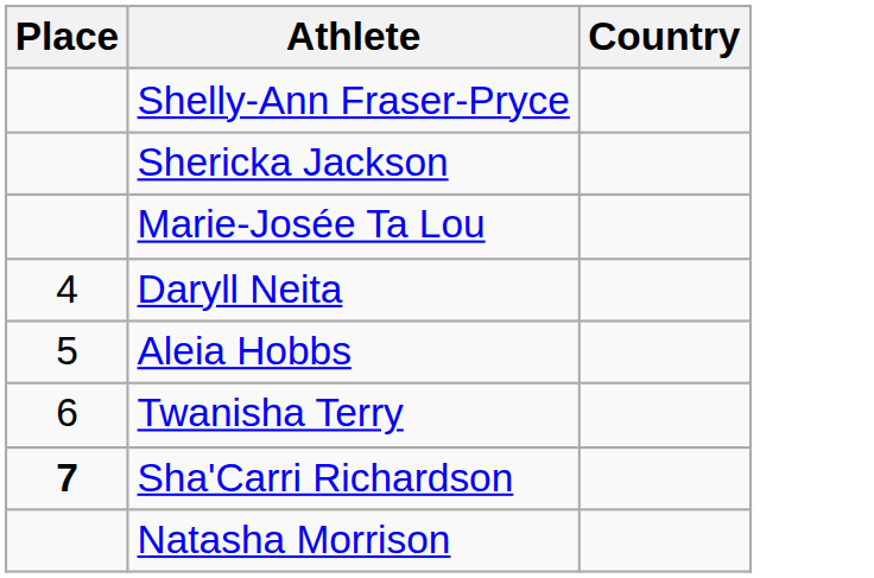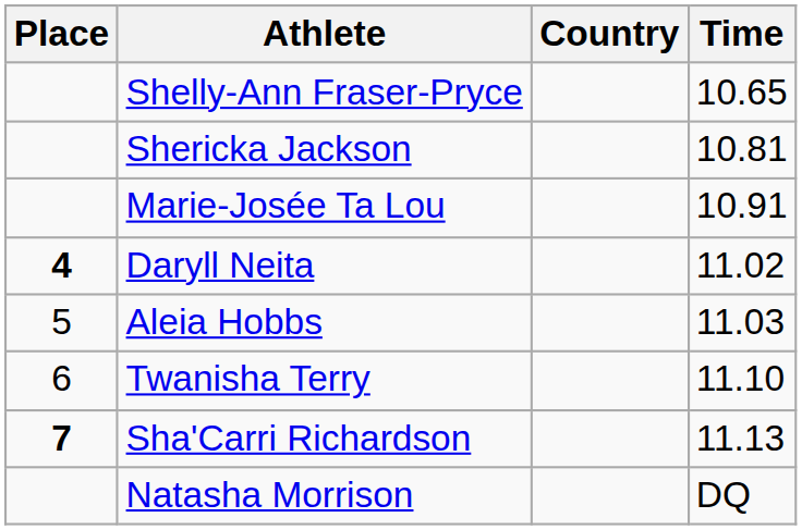 <table class="wikitable">
 <tr>
 <th>Place</th>
 <th>Athlete</th>
 <th>Country</th>
+<th>Time</th>
 </tr>
 <tr>
 <td align=center></td>
 <td><a href='#'>Shelly-Ann Fraser-Pryce</a></td>
 <td></td>
+<td>10.65</td>
 </tr>
 <tr>
 <td align=center></td>
 <td><a href='#'>Shericka Jackson</a></td>
 <td></td>
+<td>10.81</td>
 </tr>
 <tr>
 <td align=center></td>
 <td><a href='#'>Marie-Josée Ta Lou</a></td>
 <td></td>
+<td>10.91</td>
 </tr>
 <tr>
-<td align=center>4</td>
+<td align=center><strong>4</strong></td>
 <td><a href='#'>Daryll Neita</a></td>
 <td></td>
+<td>11.02</td>
 </tr>
 <tr>
 <td align=center>5</td>
 <td><a href='#'>Aleia Hobbs</a></td>
 <td></td>
+<td>11.03</td>
 </tr>
 <tr>
 <td align=center>6</td>
 <td><a href='#'>Twanisha Terry</a></td>
 <td></td>
+<td>11.10</td>
 </tr>
 <tr>
 <td align=center><strong>7</strong></td>
 <td><a href='#'>Sha'Carri Richardson</a></td>
 <td></td>
+<td>11.13</td>
 </tr>
 <tr>
 <td align=center></td>
 <td><a href='#'>Natasha Morrison</a></td>
 <td></td>
+<td>DQ</td>
 </tr>
 </table>
